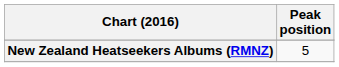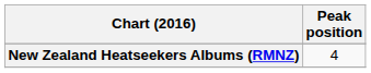 <table class="wikitable sortable plainrowheaders" style="text-align:center">
 <tr>
 <th scope="col">Chart (2016)</th>
 <th scope="col">Peak<br> position</th>
 </tr>
 <tr>
 </tr>
 <tr>
 </tr>
 <tr>
 </tr>
 <tr>
 </tr>
 <tr>
 </tr>
 <tr>
 <th scope="row">New Zealand Heatseekers Albums (<a href='#'>RMNZ</a>)</th>
-<td>5</td>
+<td>4</td>
 </tr>
 <tr>
 </tr>
 <tr>
 </tr>
 <tr>
 </tr>
 <tr>
 </tr>
 <tr>
 </tr>
 </table>
